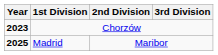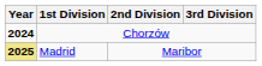 <table class="wikitable">
 <tr>
 <th>Year</th>
 <th>1st Division</th>
 <th>2nd Division</th>
 <th>3rd Division</th>
 </tr>
 <tr>
-<td><strong>2023</strong></td>
+<td><strong>2024</strong></td>
 <td align="center"; colspan=3> <a href='#'>Chorzów</a></td>
 </tr>
 <tr>
-<td><strong>2025</strong></td>
+<td style="background: khaki;"><strong>2025</strong></td>
 <td> <a href='#'>Madrid</a></td>
 <td colspan=2 align=center> <a href='#'>Maribor</a></td>
 </tr>
 </table>
